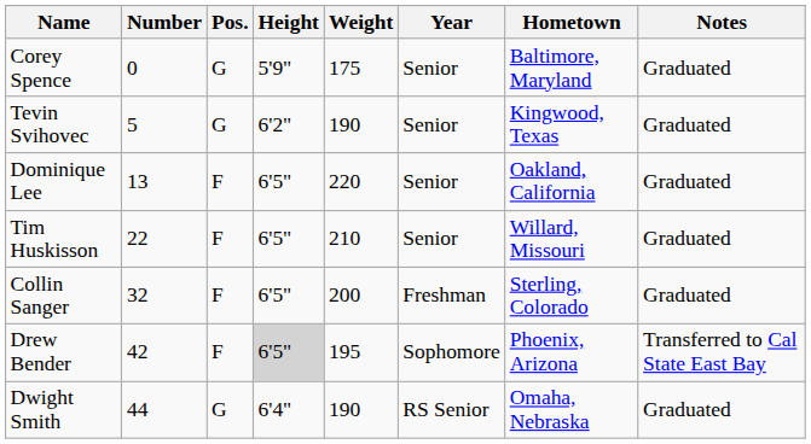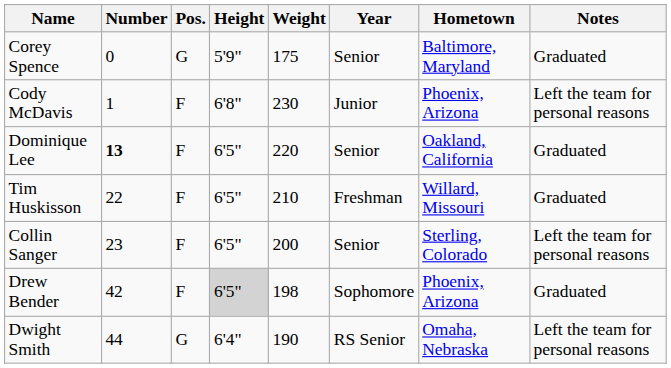 <table class="wikitable sortable" border="1">
 <tr>
 <th>Name</th>
 <th>Number</th>
 <th>Pos.</th>
 <th>Height</th>
 <th>Weight</th>
 <th>Year</th>
 <th>Hometown</th>
 <th class="unsortable">Notes</th>
 </tr>
 <tr>
 <td>Corey Spence</td>
 <td>0</td>
 <td>G</td>
 <td>5'9"</td>
 <td>175</td>
 <td>Senior</td>
 <td><a href='#'>Baltimore, Maryland</a></td>
 <td>Graduated</td>
 </tr>
 <tr>
-<td>Tevin Svihovec</td>
-<td>5</td>
-<td>G</td>
-<td>6'2"</td>
-<td>190</td>
-<td>Senior</td>
-<td><a href='#'>Kingwood, Texas</a></td>
-<td>Graduated</td>
+<td>Cody McDavis</td>
+<td>1</td>
+<td>F</td>
+<td>6'8"</td>
+<td>230</td>
+<td>Junior</td>
+<td><a href='#'>Phoenix, Arizona</a></td>
+<td>Left the team for personal reasons</td>
 </tr>
 <tr>
 <td>Dominique Lee</td>
-<td>13</td>
+<td><strong>13</strong></td>
 <td>F</td>
 <td>6'5"</td>
 <td>220</td>
 <td>Senior</td>
 <td><a href='#'>Oakland, California</a></td>
 <td>Graduated</td>
 </tr>
 <tr>
 <td>Tim Huskisson</td>
 <td>22</td>
 <td>F</td>
 <td>6'5"</td>
 <td>210</td>
-<td>Senior</td>
+<td>Freshman</td>
 <td><a href='#'>Willard, Missouri</a></td>
 <td>Graduated</td>
 </tr>
 <tr>
 <td>Collin Sanger</td>
-<td>32</td>
+<td>23</td>
 <td>F</td>
 <td>6'5"</td>
 <td>200</td>
-<td>Freshman</td>
+<td>Senior</td>
 <td><a href='#'>Sterling, Colorado</a></td>
-<td>Graduated</td>
+<td>Left the team for personal reasons</td>
 </tr>
 <tr>
 <td>Drew Bender</td>
 <td>42</td>
 <td>F</td>
 <td style="background: lightgrey;">6'5"</td>
-<td>195</td>
+<td>198</td>
 <td>Sophomore</td>
 <td><a href='#'>Phoenix, Arizona</a></td>
-<td>Transferred to <a href='#'>Cal State East Bay</a></td>
+<td>Graduated</td>
 </tr>
 <tr>
 <td>Dwight Smith</td>
 <td>44</td>
 <td>G</td>
 <td>6'4"</td>
 <td>190</td>
 <td>RS Senior</td>
 <td><a href='#'>Omaha, Nebraska</a></td>
-<td>Graduated</td>
+<td>Left the team for personal reasons</td>
 </tr>
 </table>
